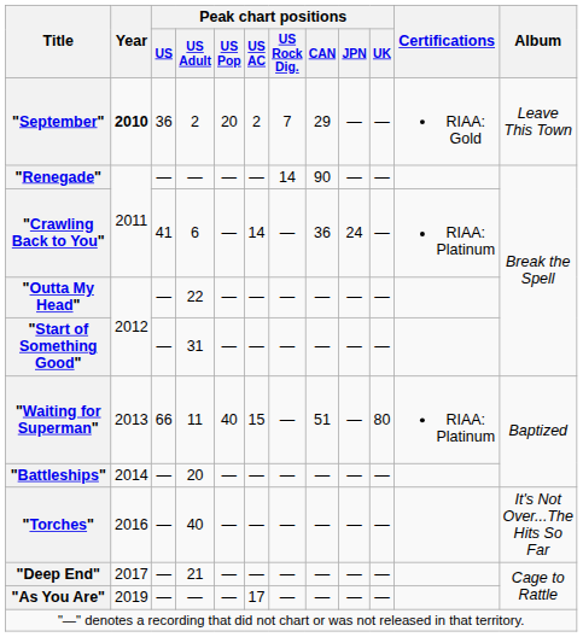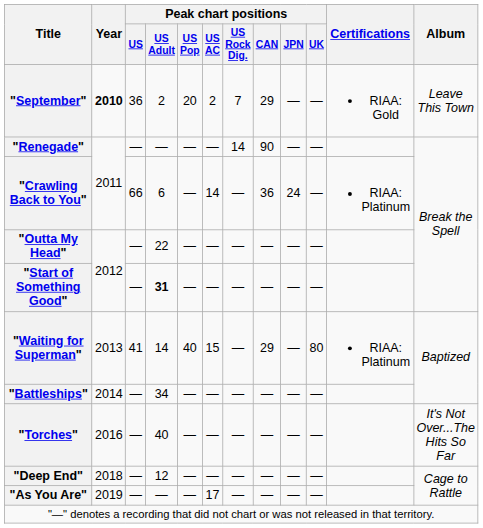 <table class="wikitable plainrowheaders" style="text-align:center;" border="1">
 <tr>
 <th scope="col" rowspan="2" style="width:14em;">Title</th>
 <th scope="col" rowspan="2">Year</th>
 <th scope="col" colspan="8">Peak chart positions</th>
 <th scope="col" rowspan="2" style="width:10em;"><a href='#'>Certifications</a></th>
 <th scope="col" rowspan="2">Album</th>
 </tr>
 <tr style="font-size:smaller;">
 <th scope="col" style="width:3em;"><a href='#'>US</a><br></th>
 <th scope="col" style="width:3em;"><a href='#'>US<br>Adult</a><br></th>
 <th scope="col" style="width:3em;"><a href='#'>US<br>Pop</a><br></th>
 <th scope="col" style="width:3em;"><a href='#'>US<br>AC</a><br></th>
 <th scope="col"><a href='#'>US<br>Rock<br> Dig.</a><br></th>
 <th scope="col" style="width:3em;"><a href='#'>CAN</a><br></th>
 <th scope="col" style="width:3em;"><a href='#'>JPN</a><br></th>
 <th scope="col" style="width:3em;"><a href='#'>UK</a><br></th>
 </tr>
 <tr>
 <th scope="row">"<a href='#'>September</a>"</th>
 <td><strong>2010</strong></td>
 <td>36</td>
 <td>2</td>
 <td>20</td>
 <td>2</td>
 <td>7</td>
 <td>29</td>
 <td>—</td>
 <td>—</td>
 <td><br><ul><li>RIAA: Gold</li></ul></td>
 <td><em>Leave This Town</em></td>
 </tr>
 <tr>
 <th scope="row">"<a href='#'>Renegade</a>"</th>
 <td rowspan=2>2011</td>
 <td>—</td>
 <td>—</td>
 <td>—</td>
 <td>—</td>
 <td>14</td>
 <td>90</td>
 <td>—</td>
 <td>—</td>
 <td></td>
 <td rowspan="4"><em>Break the Spell</em></td>
 </tr>
 <tr>
 <th scope="row">"<a href='#'>Crawling Back to You</a>"</th>
-<td>41</td>
+<td>66</td>
 <td>6</td>
 <td>—</td>
 <td>14</td>
 <td>—</td>
 <td>36</td>
 <td>24</td>
 <td>—</td>
 <td><br><ul><li>RIAA: Platinum</li></ul></td>
 </tr>
 <tr>
 <th scope="row">"<a href='#'>Outta My Head</a>"</th>
 <td rowspan=2>2012</td>
 <td>—</td>
 <td>22</td>
 <td>—</td>
 <td>—</td>
 <td>—</td>
 <td>—</td>
 <td>—</td>
 <td>—</td>
 <td></td>
 </tr>
 <tr>
 <th scope="row">"<a href='#'>Start of Something Good</a>"</th>
 <td>—</td>
-<td>31</td>
+<td><strong>31</strong></td>
 <td>—</td>
 <td>—</td>
 <td>—</td>
 <td>—</td>
 <td>—</td>
 <td>—</td>
 <td></td>
 </tr>
 <tr>
 <th scope="row">"<a href='#'>Waiting for Superman</a>"</th>
 <td>2013</td>
-<td>66</td>
-<td>11</td>
+<td>41</td>
+<td>14</td>
 <td>40</td>
 <td>15</td>
 <td>—</td>
-<td>51</td>
+<td>29</td>
 <td>—</td>
 <td>80</td>
 <td><br><ul><li>RIAA: Platinum</li></ul></td>
 <td rowspan=2><em>Baptized</em>  </td>
 </tr>
 <tr>
 <th scope="row">"<a href='#'>Battleships</a>"</th>
 <td>2014</td>
 <td>—</td>
-<td>20</td>
+<td>34</td>
 <td>—</td>
 <td>—</td>
 <td>—</td>
 <td>—</td>
 <td>—</td>
 <td>—</td>
 <td></td>
 </tr>
 <tr>
 <th scope="row">"<a href='#'>Torches</a>"</th>
 <td>2016</td>
 <td>—</td>
 <td>40</td>
 <td>—</td>
 <td>—</td>
 <td>—</td>
 <td>—</td>
 <td>—</td>
 <td>—</td>
 <td></td>
 <td><em>It's Not Over...The Hits So Far</em></td>
 </tr>
 <tr>
 <th scope="row">"Deep End"</th>
-<td>2017</td>
+<td>2018</td>
 <td>—</td>
-<td>21</td>
+<td>12</td>
 <td>—</td>
 <td>—</td>
 <td>—</td>
 <td>—</td>
 <td>—</td>
 <td>—</td>
 <td></td>
 <td rowspan="2"><em>Cage to Rattle</em></td>
 </tr>
 <tr>
 <th scope="row">"As You Are"</th>
 <td>2019</td>
 <td>—</td>
 <td>—</td>
 <td>—</td>
 <td>17</td>
 <td>—</td>
 <td>—</td>
 <td>—</td>
 <td>—</td>
 <td></td>
 </tr>
 <tr>
 <td colspan="15" style="font-size:90%">"—" denotes a recording that did not chart or was not released in that territory.</td>
 </tr>
 </table>
